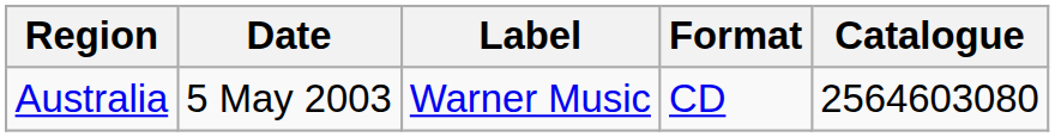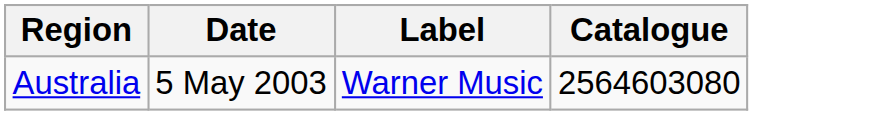 <table class="wikitable">
 <tr>
 <th>Region</th>
 <th>Date</th>
 <th>Label</th>
-<th>Format</th>
 <th>Catalogue</th>
 </tr>
 <tr>
 <td><a href='#'>Australia</a></td>
 <td>5 May 2003</td>
 <td><a href='#'>Warner Music</a></td>
-<td><a href='#'>CD</a></td>
 <td>2564603080</td>
 </tr>
 </table>
